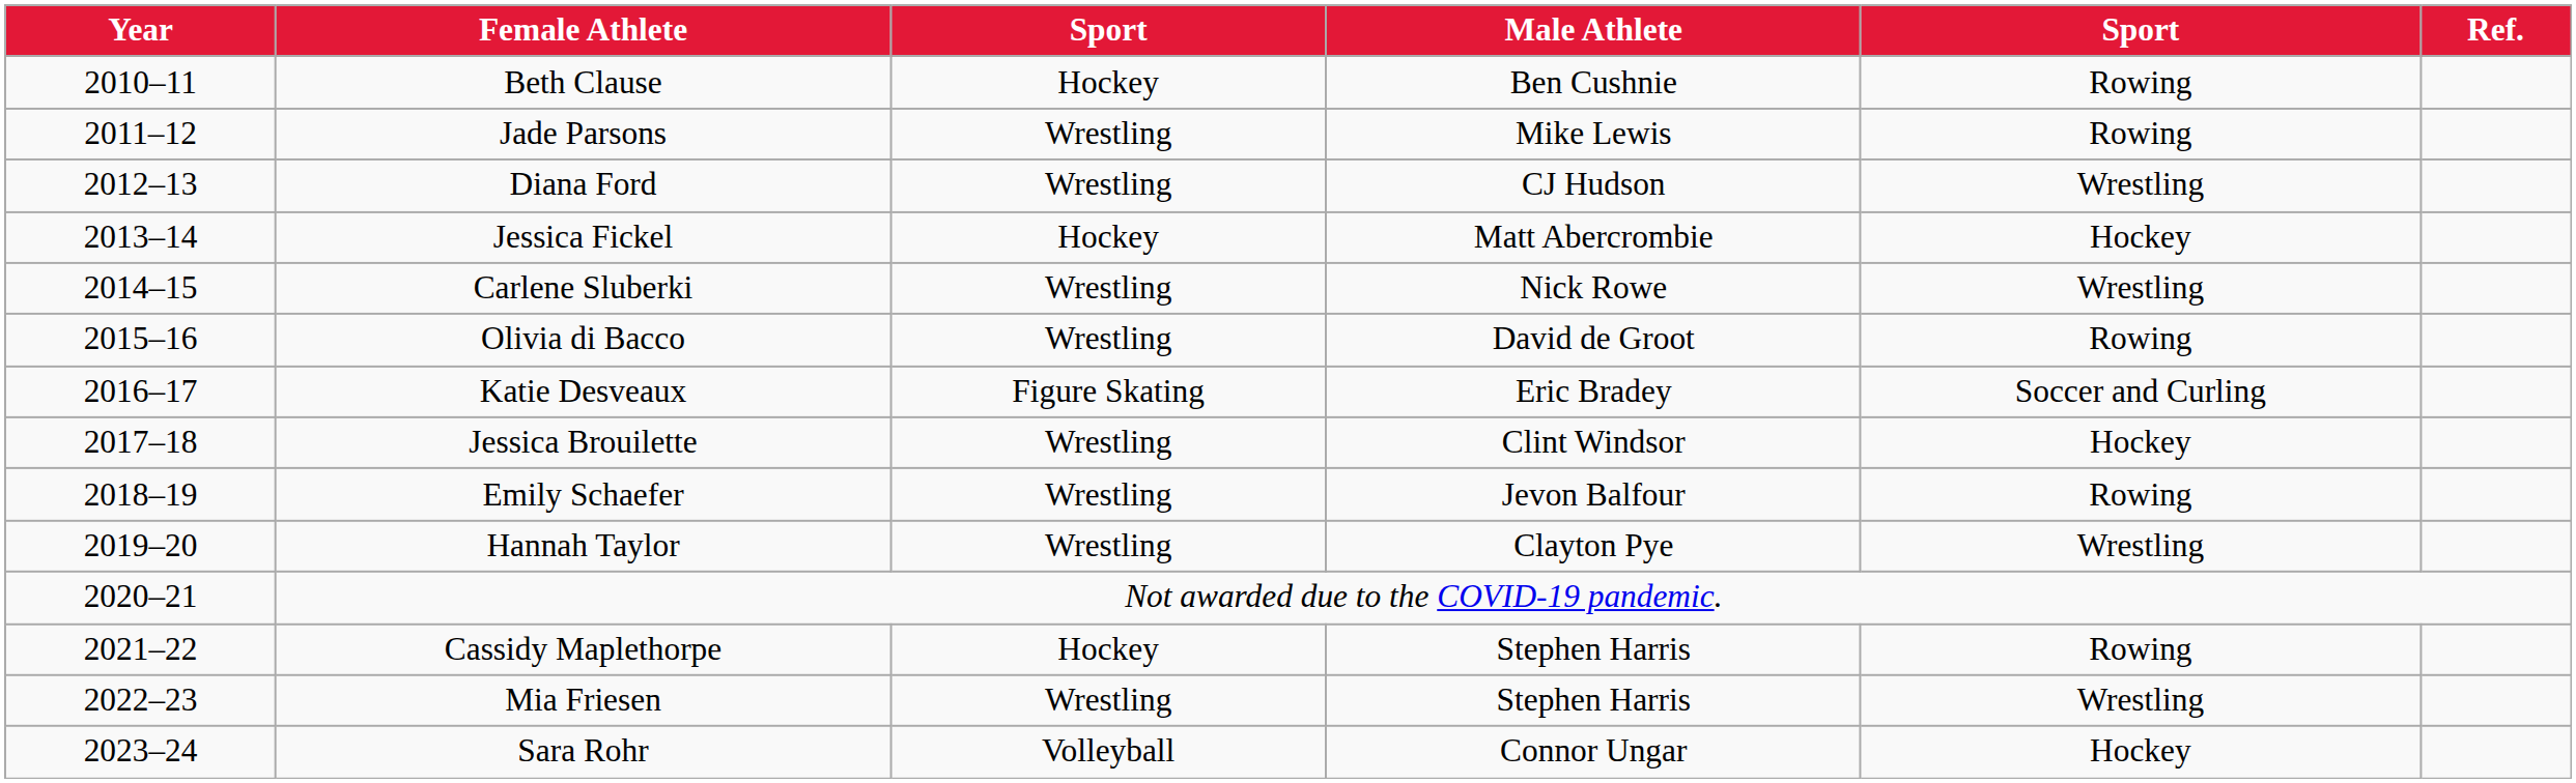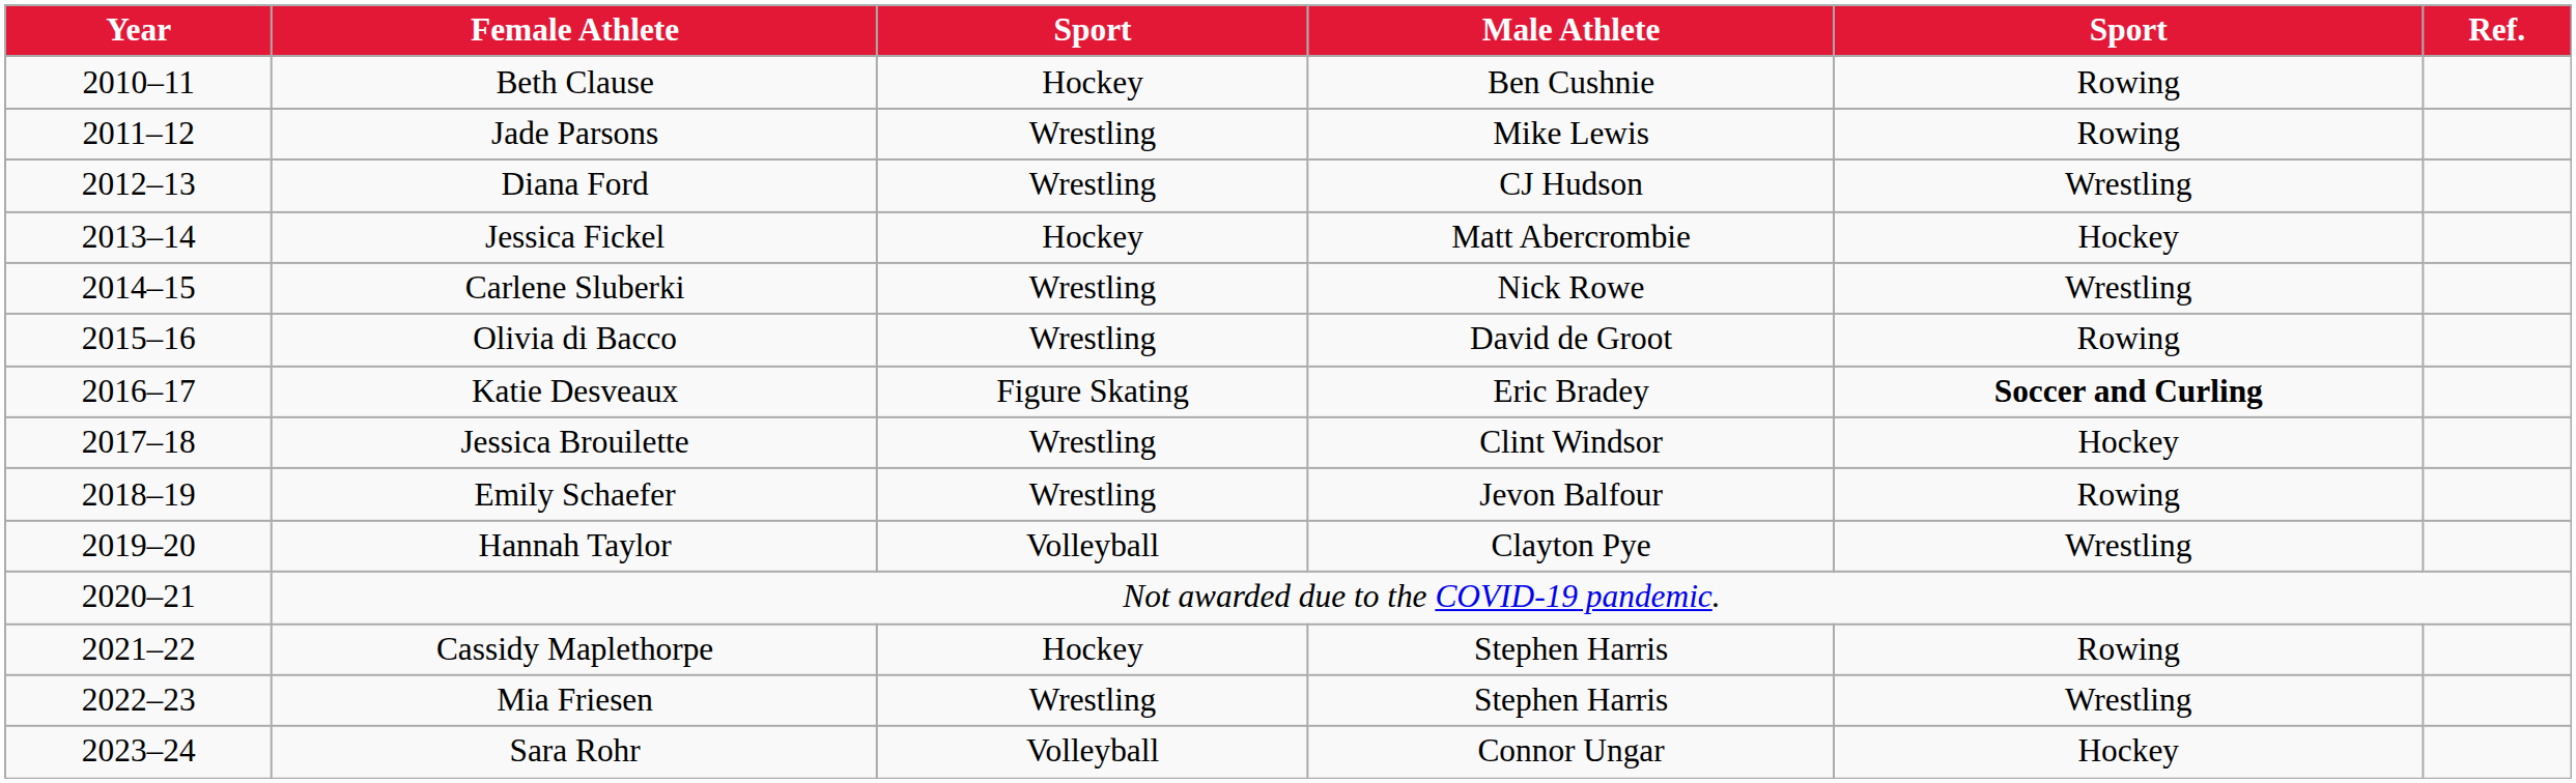 <table class="wikitable" width="100%">
 <tr align="center"  style=" background:#E31837;color:#FFFFFF;">
 <td><strong>Year</strong></td>
 <td><strong>Female Athlete</strong></td>
 <td><strong>Sport</strong></td>
 <td><strong>Male Athlete</strong></td>
 <td><strong>Sport</strong></td>
 <td><strong>Ref.</strong></td>
 </tr>
 <tr align="center" bgcolor="">
 <td>2010–11</td>
 <td>Beth Clause</td>
 <td>Hockey</td>
 <td>Ben Cushnie</td>
 <td>Rowing</td>
 <td></td>
 </tr>
 <tr align="center" bgcolor="">
 <td>2011–12</td>
 <td>Jade Parsons</td>
 <td>Wrestling</td>
 <td>Mike Lewis</td>
 <td>Rowing</td>
 <td></td>
 </tr>
 <tr align="center" bgcolor="">
 <td>2012–13</td>
 <td>Diana Ford</td>
 <td>Wrestling</td>
 <td>CJ Hudson</td>
 <td>Wrestling</td>
 <td></td>
 </tr>
 <tr align="center" bgcolor="">
 <td>2013–14</td>
 <td>Jessica Fickel</td>
 <td>Hockey</td>
 <td>Matt Abercrombie</td>
 <td>Hockey</td>
 <td></td>
 </tr>
 <tr align="center" bgcolor="">
 <td>2014–15</td>
 <td>Carlene Sluberki</td>
 <td>Wrestling</td>
 <td>Nick Rowe</td>
 <td>Wrestling</td>
 <td></td>
 </tr>
 <tr align="center" bgcolor="">
 <td>2015–16</td>
 <td>Olivia di Bacco</td>
 <td>Wrestling</td>
 <td>David de Groot</td>
 <td>Rowing</td>
 <td></td>
 </tr>
 <tr align="center" bgcolor="">
 <td>2016–17</td>
 <td>Katie Desveaux</td>
 <td>Figure Skating</td>
 <td>Eric Bradey</td>
-<td>Soccer and Curling</td>
+<td><strong>Soccer and Curling</strong></td>
 <td></td>
 </tr>
 <tr align="center" bgcolor="">
 <td>2017–18</td>
 <td>Jessica Brouilette</td>
 <td>Wrestling</td>
 <td>Clint Windsor</td>
 <td>Hockey</td>
 <td></td>
 </tr>
 <tr align="center" bgcolor="">
 <td>2018–19</td>
 <td>Emily Schaefer</td>
 <td>Wrestling</td>
 <td>Jevon Balfour</td>
 <td>Rowing</td>
 <td></td>
 </tr>
 <tr align="center" bgcolor="">
 <td>2019–20</td>
 <td>Hannah Taylor</td>
-<td>Wrestling</td>
+<td>Volleyball</td>
 <td>Clayton Pye</td>
 <td>Wrestling</td>
 <td></td>
 </tr>
 <tr align="center" bgcolor="">
 <td>2020–21</td>
 <td colspan="5"><em>Not awarded due to the <a href='#'>COVID-19 pandemic</a>.</em></td>
 </tr>
 <tr align="center" bgcolor="">
 <td>2021–22</td>
 <td>Cassidy Maplethorpe</td>
 <td>Hockey</td>
 <td>Stephen Harris</td>
 <td>Rowing</td>
 <td></td>
 </tr>
 <tr align="center" bgcolor="">
 <td>2022–23</td>
 <td>Mia Friesen</td>
 <td>Wrestling</td>
 <td>Stephen Harris</td>
 <td>Wrestling</td>
 <td></td>
 </tr>
 <tr align="center" bgcolor="">
 <td>2023–24</td>
 <td>Sara Rohr</td>
 <td>Volleyball</td>
 <td>Connor Ungar</td>
 <td>Hockey</td>
 <td></td>
 </tr>
 </table>
